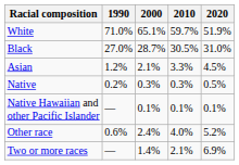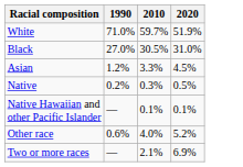 <table class="wikitable sortable collapsible" style="font-size: 90%;">
 <tr>
 <th>Racial composition</th>
 <th>1990</th>
-<th>2000</th>
 <th>2010</th>
 <th>2020</th>
 </tr>
 <tr>
 <td><a href='#'>White</a></td>
 <td>71.0%</td>
-<td>65.1%</td>
 <td>59.7%</td>
 <td>51.9%</td>
 </tr>
 <tr>
 <td><a href='#'>Black</a></td>
 <td>27.0%</td>
-<td>28.7%</td>
 <td>30.5%</td>
 <td>31.0%</td>
 </tr>
 <tr>
 <td><a href='#'>Asian</a></td>
 <td>1.2%</td>
-<td>2.1%</td>
 <td>3.3%</td>
 <td>4.5%</td>
 </tr>
 <tr>
 <td><a href='#'>Native</a></td>
 <td>0.2%</td>
-<td>0.3%</td>
 <td>0.3%</td>
 <td>0.5%</td>
 </tr>
 <tr>
 <td><a href='#'>Native Hawaiian</a> and <br><a href='#'>other Pacific Islander</a></td>
 <td>—</td>
 <td>0.1%</td>
 <td>0.1%</td>
-<td>0.1%</td>
 </tr>
 <tr>
 <td><a href='#'>Other race</a></td>
 <td>0.6%</td>
-<td>2.4%</td>
 <td>4.0%</td>
 <td>5.2%</td>
 </tr>
 <tr>
 <td><a href='#'>Two or more races</a></td>
 <td>—</td>
-<td>1.4%</td>
 <td>2.1%</td>
 <td>6.9%</td>
 </tr>
 </table>
